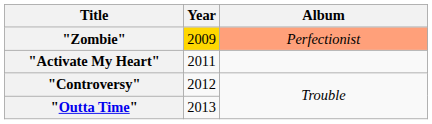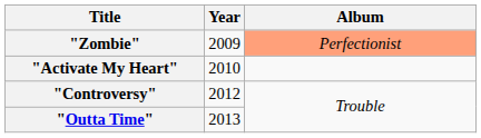 <table class="wikitable plainrowheaders" style="text-align:center;">
 <tr>
 <th scope="col" style="width:12em;">Title</th>
 <th scope="col">Year</th>
 <th scope="col" style="width:14em;">Album</th>
 </tr>
 <tr>
 <th scope="row">"Zombie"<br></th>
-<td style="background: gold;">2009</td>
+<td>2009</td>
 <td style="background: lightsalmon;"><em>Perfectionist</em></td>
 </tr>
 <tr>
 <th scope="row">"Activate My Heart"<br></th>
-<td>2011</td>
+<td>2010</td>
 <td></td>
 </tr>
 <tr>
 <th scope="row">"Controversy"<br></th>
 <td>2012</td>
 <td rowspan="2"><em>Trouble</em></td>
 </tr>
 <tr>
 <th scope="row">"<a href='#'>Outta Time</a>"<br></th>
 <td>2013</td>
 </tr>
 </table>
